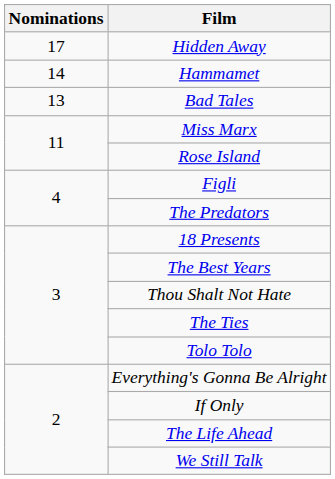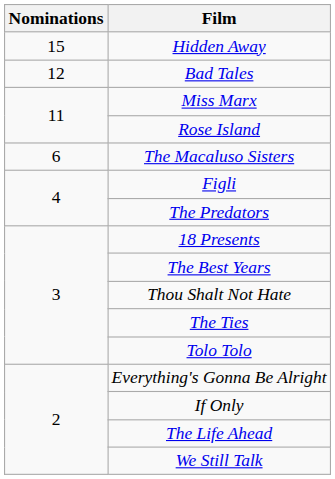 <table class="wikitable plainrowheaders" rowspan=2 style="text-align: center;" border="2" background: #f6e39c;>
 <tr>
 <th scope="col" style="width:55px;">Nominations</th>
 <th scope="col" style="text-align:center;">Film</th>
 </tr>
 <tr>
-<td>17</td>
+<td>15</td>
 <td><em><a href='#'>Hidden Away</a></em></td>
 </tr>
 <tr>
-<td>14</td>
-<td><em><a href='#'>Hammamet</a></em></td>
-</tr>
-<tr>
-<td>13</td>
+<td>12</td>
 <td><em><a href='#'>Bad Tales</a></em></td>
 </tr>
 <tr>
 <td rowspan="2">11</td>
 <td><em><a href='#'>Miss Marx</a></em></td>
 </tr>
 <tr>
 <td><em><a href='#'>Rose Island</a></em></td>
+</tr>
+<tr>
+<td>6</td>
+<td><em><a href='#'>The Macaluso Sisters</a></em></td>
 </tr>
 <tr>
 <td rowspan="2">4</td>
 <td><em><a href='#'>Figli</a></em></td>
 </tr>
 <tr>
 <td><em><a href='#'>The Predators</a></em></td>
 </tr>
 <tr>
 <td rowspan="5">3</td>
 <td><em><a href='#'>18 Presents</a></em></td>
 </tr>
 <tr>
 <td><em><a href='#'>The Best Years</a></em></td>
 </tr>
 <tr>
 <td><em>Thou Shalt Not Hate</em></td>
 </tr>
 <tr>
 <td><em><a href='#'>The Ties</a></em></td>
 </tr>
 <tr>
 <td><em><a href='#'>Tolo Tolo</a></em></td>
 </tr>
 <tr>
 <td rowspan="4">2</td>
 <td><em>Everything's Gonna Be Alright</em></td>
 </tr>
 <tr>
 <td><em>If Only</em></td>
 </tr>
 <tr>
 <td><em><a href='#'>The Life Ahead</a></em></td>
 </tr>
 <tr>
 <td><em><a href='#'>We Still Talk</a></em></td>
 </tr>
 </table>
